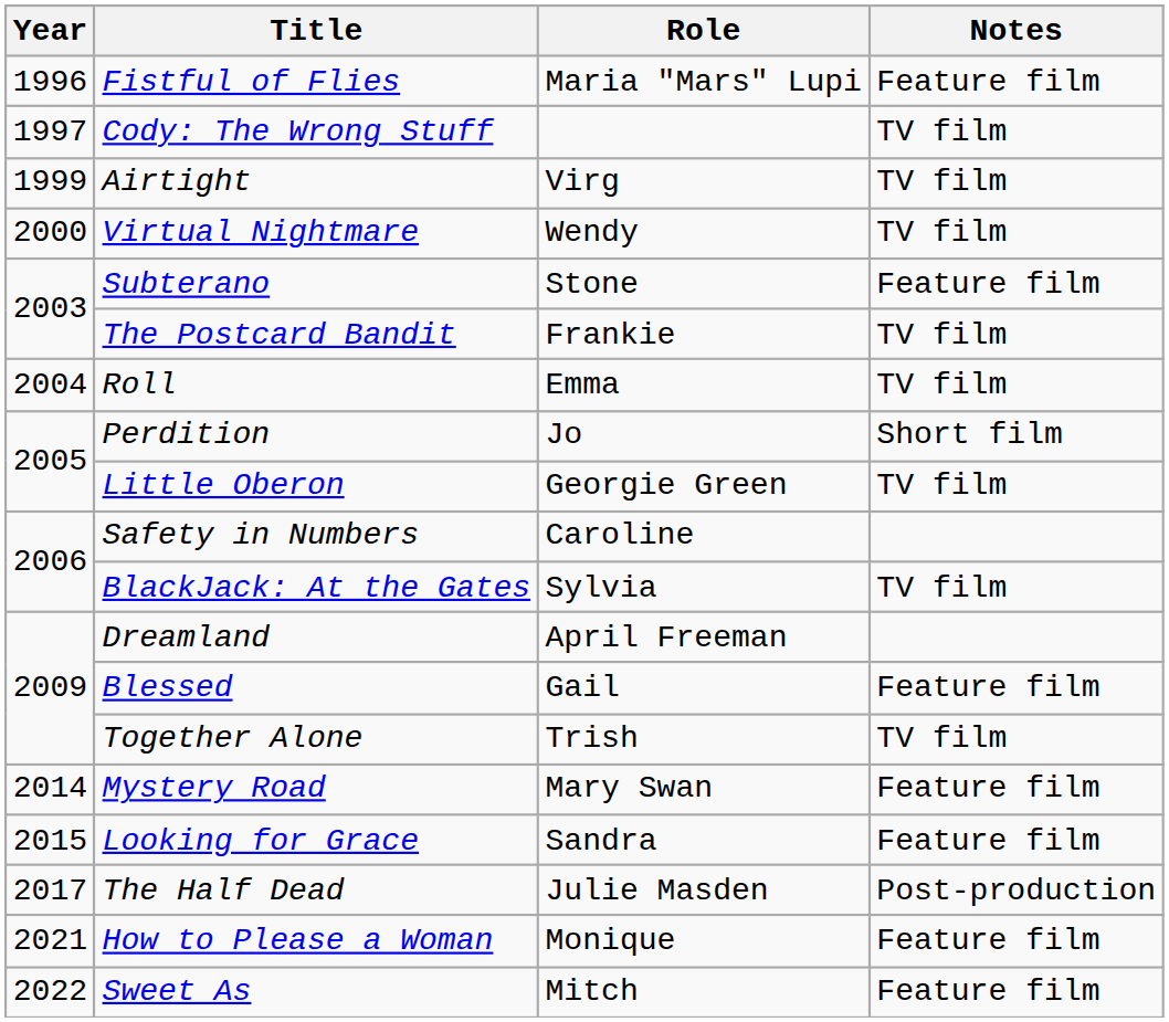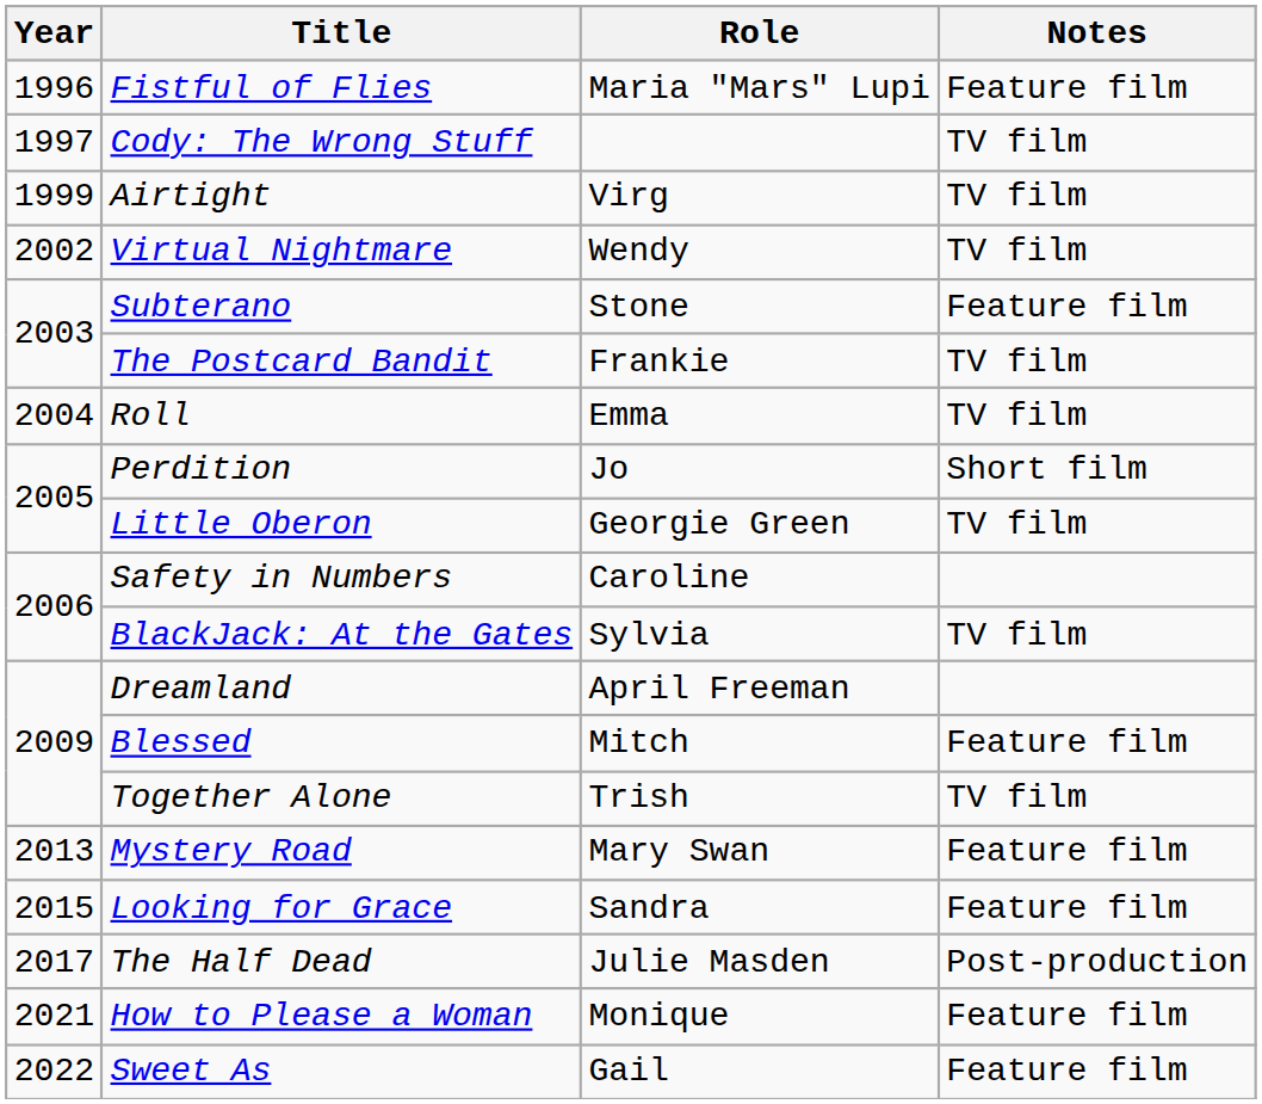 <table class="wikitable sortable">
 <tr>
 <th>Year</th>
 <th>Title</th>
 <th>Role</th>
 <th class="unsortable">Notes</th>
 </tr>
 <tr>
 <td>1996</td>
 <td><em><a href='#'>Fistful of Flies</a></em></td>
 <td>Maria "Mars" Lupi</td>
 <td>Feature film</td>
 </tr>
 <tr>
 <td>1997</td>
 <td><em><a href='#'>Cody: The Wrong Stuff</a></em></td>
 <td></td>
 <td>TV film</td>
 </tr>
 <tr>
 <td>1999</td>
 <td><em>Airtight</em></td>
 <td>Virg</td>
 <td>TV film</td>
 </tr>
 <tr>
-<td>2000</td>
+<td>2002</td>
 <td><em><a href='#'>Virtual Nightmare</a></em></td>
 <td>Wendy</td>
 <td>TV film</td>
 </tr>
 <tr>
 <td rowspan="2">2003</td>
 <td><em><a href='#'>Subterano</a></em></td>
 <td>Stone</td>
 <td>Feature film</td>
 </tr>
 <tr>
 <td><em><a href='#'>The Postcard Bandit</a></em></td>
 <td>Frankie</td>
 <td>TV film</td>
 </tr>
 <tr>
 <td>2004</td>
 <td><em>Roll</em></td>
 <td>Emma</td>
 <td>TV film</td>
 </tr>
 <tr>
 <td rowspan="2">2005</td>
 <td><em>Perdition</em></td>
 <td>Jo</td>
 <td>Short film</td>
 </tr>
 <tr>
 <td><em><a href='#'>Little Oberon</a></em></td>
 <td>Georgie Green</td>
 <td>TV film</td>
 </tr>
 <tr>
 <td rowspan="2">2006</td>
 <td><em>Safety in Numbers</em></td>
 <td>Caroline</td>
 <td></td>
 </tr>
 <tr>
 <td><em><a href='#'>BlackJack: At the Gates</a></em></td>
 <td>Sylvia</td>
 <td>TV film</td>
 </tr>
 <tr>
 <td rowspan="3">2009</td>
 <td><em>Dreamland</em></td>
 <td>April Freeman</td>
 <td></td>
 </tr>
 <tr>
 <td><em><a href='#'>Blessed</a></em></td>
-<td>Gail</td>
+<td>Mitch</td>
 <td>Feature film</td>
 </tr>
 <tr>
 <td><em>Together Alone</em></td>
 <td>Trish</td>
 <td>TV film</td>
 </tr>
 <tr>
-<td>2014</td>
+<td>2013</td>
 <td><em><a href='#'>Mystery Road</a></em></td>
 <td>Mary Swan</td>
 <td>Feature film</td>
 </tr>
 <tr>
 <td>2015</td>
 <td><em><a href='#'>Looking for Grace</a></em></td>
 <td>Sandra</td>
 <td>Feature film</td>
 </tr>
 <tr>
 <td>2017</td>
 <td><em>The Half Dead</em></td>
 <td>Julie Masden</td>
 <td>Post-production</td>
 </tr>
 <tr>
 <td>2021</td>
 <td><em><a href='#'>How to Please a Woman</a></em></td>
 <td>Monique</td>
 <td>Feature film</td>
 </tr>
 <tr>
 <td>2022</td>
 <td><em><a href='#'>Sweet As</a></em></td>
-<td>Mitch</td>
+<td>Gail</td>
 <td>Feature film</td>
 </tr>
 </table>
